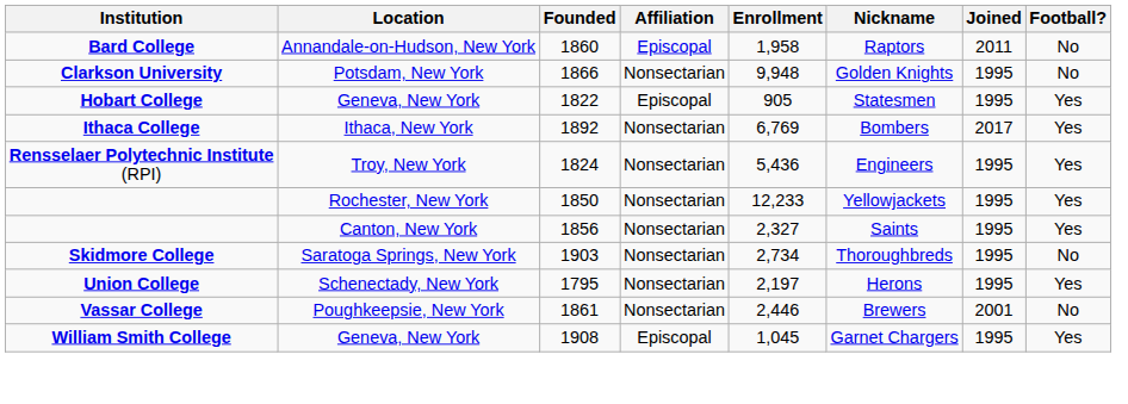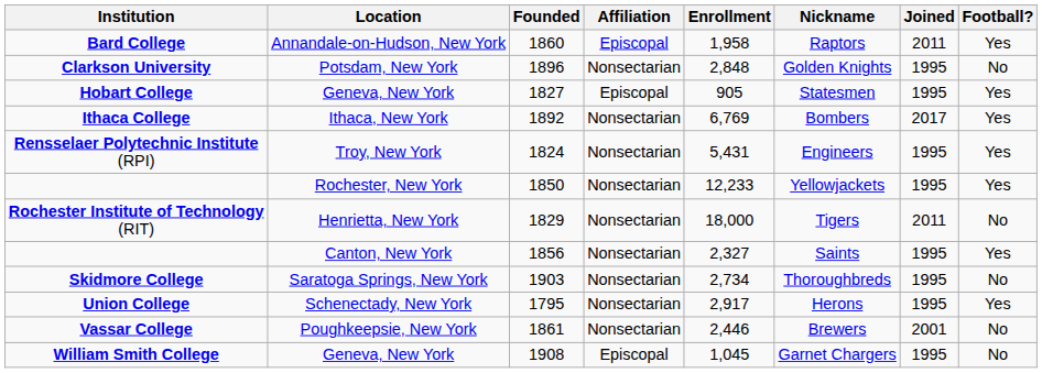 <table class="wikitable sortable" style="text-align:center;">
 <tr>
 <th>Institution</th>
 <th>Location</th>
 <th>Founded</th>
 <th>Affiliation</th>
 <th>Enrollment</th>
 <th>Nickname</th>
 <th>Joined</th>
 <th>Football?</th>
 </tr>
 <tr>
 <td><strong><a href='#'>Bard College</a></strong></td>
 <td><a href='#'>Annandale-on-Hudson, New York</a></td>
 <td>1860</td>
 <td><a href='#'>Episcopal</a></td>
 <td>1,958</td>
 <td><a href='#'>Raptors</a></td>
 <td>2011</td>
-<td>No</td>
+<td>Yes</td>
 </tr>
 <tr>
 <td><strong><a href='#'>Clarkson University</a></strong></td>
 <td><a href='#'>Potsdam, New York</a></td>
-<td>1866</td>
+<td>1896</td>
 <td>Nonsectarian</td>
-<td>9,948</td>
+<td>2,848</td>
 <td><a href='#'>Golden Knights</a></td>
 <td>1995</td>
 <td>No</td>
 </tr>
 <tr>
 <td><strong><a href='#'>Hobart College</a></strong></td>
 <td><a href='#'>Geneva, New York</a></td>
-<td>1822</td>
+<td>1827</td>
 <td>Episcopal</td>
 <td>905</td>
 <td><a href='#'>Statesmen</a></td>
 <td>1995</td>
 <td>Yes</td>
 </tr>
 <tr>
 <td><strong><a href='#'>Ithaca College</a></strong></td>
 <td><a href='#'>Ithaca, New York</a></td>
 <td>1892</td>
 <td>Nonsectarian</td>
 <td>6,769</td>
 <td><a href='#'>Bombers</a></td>
 <td>2017</td>
 <td>Yes</td>
 </tr>
 <tr>
 <td><strong><a href='#'>Rensselaer Polytechnic Institute</a></strong><br>(RPI)</td>
 <td><a href='#'>Troy, New York</a></td>
 <td>1824</td>
 <td>Nonsectarian</td>
-<td>5,436</td>
+<td>5,431</td>
 <td><a href='#'>Engineers</a></td>
 <td>1995</td>
 <td>Yes</td>
 </tr>
 <tr>
 <td></td>
 <td><a href='#'>Rochester, New York</a></td>
 <td>1850</td>
 <td>Nonsectarian</td>
 <td>12,233</td>
 <td><a href='#'>Yellowjackets</a></td>
 <td>1995</td>
 <td>Yes</td>
+</tr>
+<tr>
+<td><strong><a href='#'>Rochester Institute of Technology</a></strong><br>(RIT)</td>
+<td><a href='#'>Henrietta, New York</a></td>
+<td>1829</td>
+<td>Nonsectarian</td>
+<td>18,000</td>
+<td><a href='#'>Tigers</a></td>
+<td>2011</td>
+<td>No</td>
 </tr>
 <tr>
 <td></td>
 <td><a href='#'>Canton, New York</a></td>
 <td>1856</td>
 <td>Nonsectarian</td>
 <td>2,327</td>
 <td><a href='#'>Saints</a></td>
 <td>1995</td>
 <td>Yes</td>
 </tr>
 <tr>
 <td><strong><a href='#'>Skidmore College</a></strong></td>
 <td><a href='#'>Saratoga Springs, New York</a></td>
 <td>1903</td>
 <td>Nonsectarian</td>
 <td>2,734</td>
 <td><a href='#'>Thoroughbreds</a></td>
 <td>1995</td>
 <td>No</td>
 </tr>
 <tr>
 <td><strong><a href='#'>Union College</a></strong></td>
 <td><a href='#'>Schenectady, New York</a></td>
 <td>1795</td>
 <td>Nonsectarian</td>
-<td>2,197</td>
+<td>2,917</td>
 <td><a href='#'>Herons</a></td>
 <td>1995</td>
 <td>Yes</td>
 </tr>
 <tr>
 <td><strong><a href='#'>Vassar College</a></strong></td>
 <td><a href='#'>Poughkeepsie, New York</a></td>
 <td>1861</td>
 <td>Nonsectarian</td>
 <td>2,446</td>
 <td><a href='#'>Brewers</a></td>
 <td>2001</td>
 <td>No</td>
 </tr>
 <tr>
 <td><strong><a href='#'>William Smith College</a></strong></td>
 <td><a href='#'>Geneva, New York</a></td>
 <td>1908</td>
 <td>Episcopal</td>
 <td>1,045</td>
 <td><a href='#'>Garnet Chargers</a></td>
 <td>1995</td>
-<td>Yes</td>
+<td>No</td>
 </tr>
 </table>
